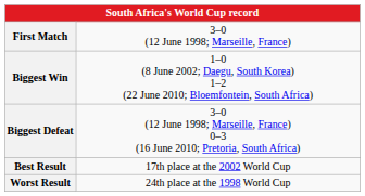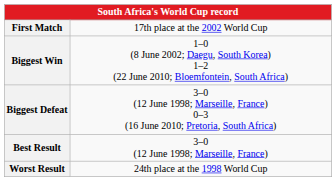 <table class="wikitable collapsible collapsed">
 <tr>
 <th style="background:#e11b22; color:white;" colspan="6">South Africa's World Cup record</th>
 </tr>
 <tr>
 <th width=20%>First Match</th>
-<td style="text-align:center;"> 3–0 <br> (12 June 1998; <a href='#'>Marseille</a>, <a href='#'>France</a>)</td>
+<td style="text-align:center;">17th place at the <a href='#'>2002</a> World Cup</td>
 </tr>
 <tr>
 <th width=20%>Biggest Win</th>
 <td style="text-align:center;"> 1–0 <br> (8 June 2002; <a href='#'>Daegu</a>, <a href='#'>South Korea</a>) <br>  1–2 <br> (22 June 2010; <a href='#'>Bloemfontein</a>, <a href='#'>South Africa</a>)</td>
 </tr>
 <tr>
 <th width=10%>Biggest Defeat</th>
 <td style="text-align:center;"> 3–0 <br> (12 June 1998; <a href='#'>Marseille</a>, <a href='#'>France</a>)<br> 0–3 <br> (16 June 2010; <a href='#'>Pretoria</a>, <a href='#'>South Africa</a>)</td>
 </tr>
 <tr>
 <th width=10%>Best Result</th>
-<td style="text-align:center;">17th place at the <a href='#'>2002</a> World Cup</td>
+<td style="text-align:center;"> 3–0 <br> (12 June 1998; <a href='#'>Marseille</a>, <a href='#'>France</a>)</td>
 </tr>
 <tr>
 <th width=10%>Worst Result</th>
 <td style="text-align:center;">24th place at the <a href='#'>1998</a> World Cup</td>
 </tr>
 </table>
